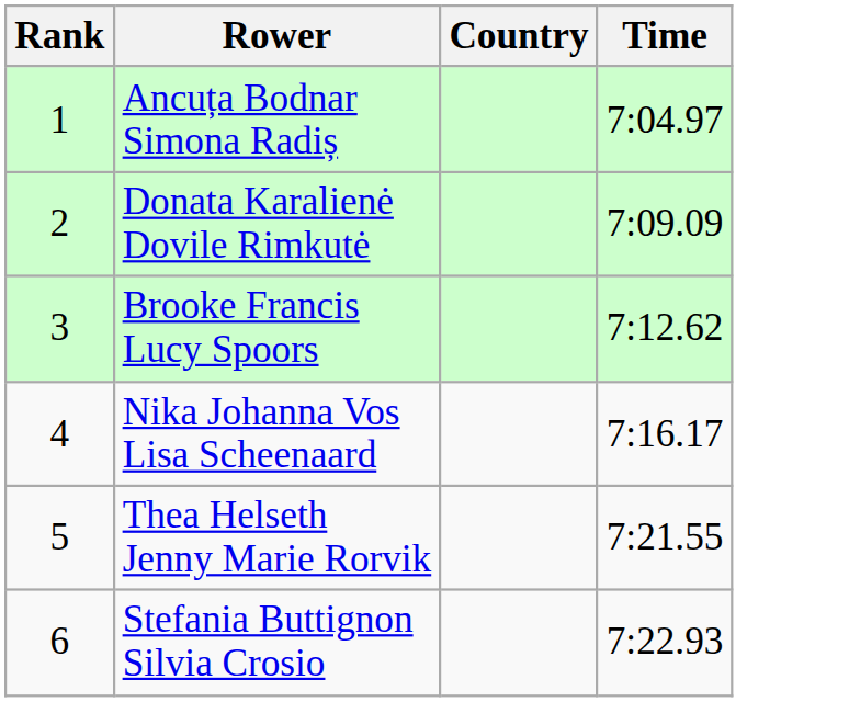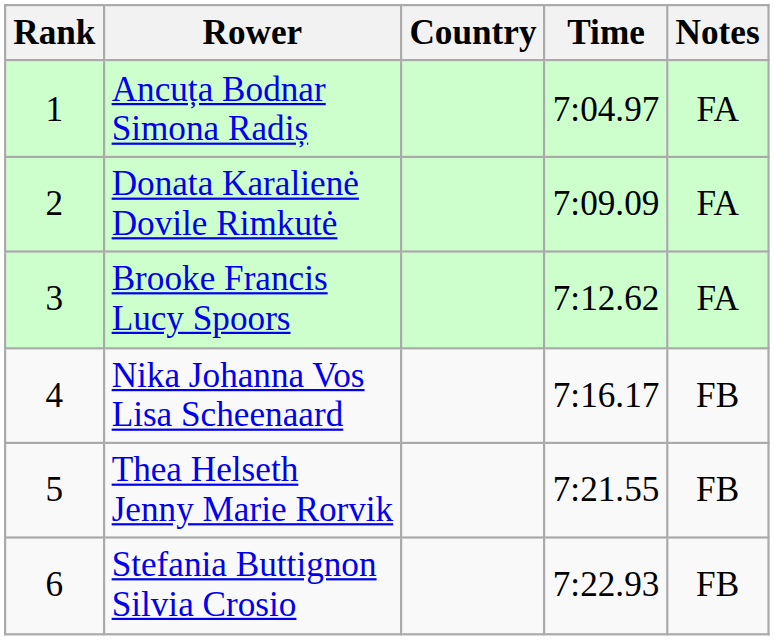 <table class="wikitable" style="text-align:center">
 <tr>
 <th>Rank</th>
 <th>Rower</th>
 <th>Country</th>
 <th>Time</th>
+<th>Notes</th>
 </tr>
 <tr bgcolor=ccffcc>
 <td>1</td>
 <td align="left"><a href='#'>Ancuța Bodnar</a><br><a href='#'>Simona Radiș</a></td>
 <td align="left"></td>
 <td>7:04.97</td>
+<td>FA</td>
 </tr>
 <tr bgcolor=ccffcc>
 <td>2</td>
 <td align="left"><a href='#'>Donata Karalienė</a><br><a href='#'>Dovile Rimkutė</a></td>
 <td align="left"></td>
 <td>7:09.09</td>
+<td>FA</td>
 </tr>
 <tr bgcolor=ccffcc>
 <td>3</td>
 <td align="left"><a href='#'>Brooke Francis</a><br><a href='#'>Lucy Spoors</a></td>
 <td align="left"></td>
 <td>7:12.62</td>
+<td>FA</td>
 </tr>
 <tr>
 <td>4</td>
 <td align="left"><a href='#'>Nika Johanna Vos</a><br><a href='#'>Lisa Scheenaard</a></td>
 <td align="left"></td>
 <td>7:16.17</td>
+<td>FB</td>
 </tr>
 <tr>
 <td>5</td>
 <td align="left"><a href='#'>Thea Helseth</a><br><a href='#'>Jenny Marie Rorvik</a></td>
 <td align="left"></td>
 <td>7:21.55</td>
+<td>FB</td>
 </tr>
 <tr>
 <td>6</td>
 <td align="left"><a href='#'>Stefania Buttignon</a><br><a href='#'>Silvia Crosio</a></td>
 <td align="left"></td>
 <td>7:22.93</td>
+<td>FB</td>
 </tr>
 </table>
